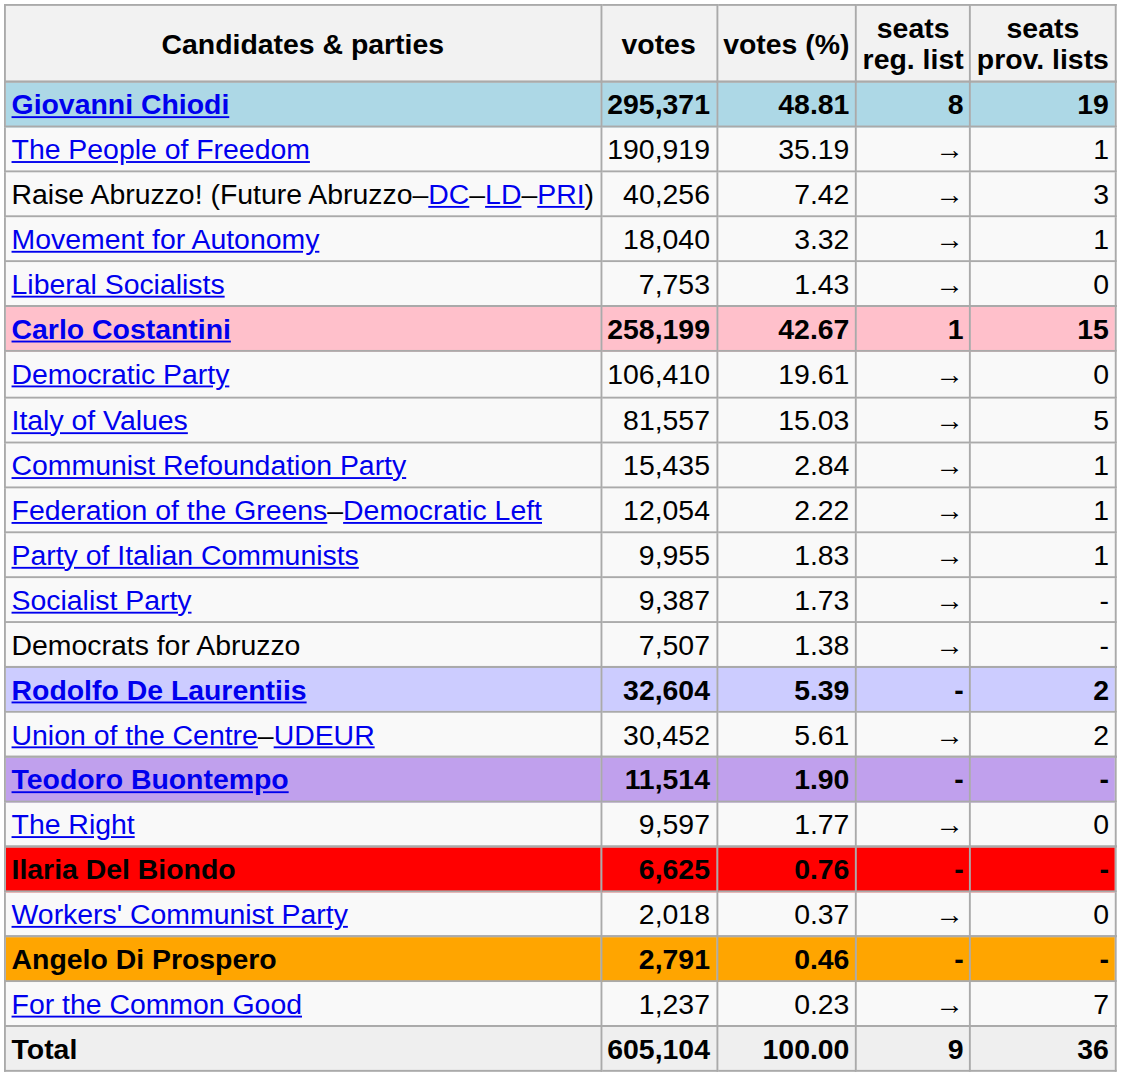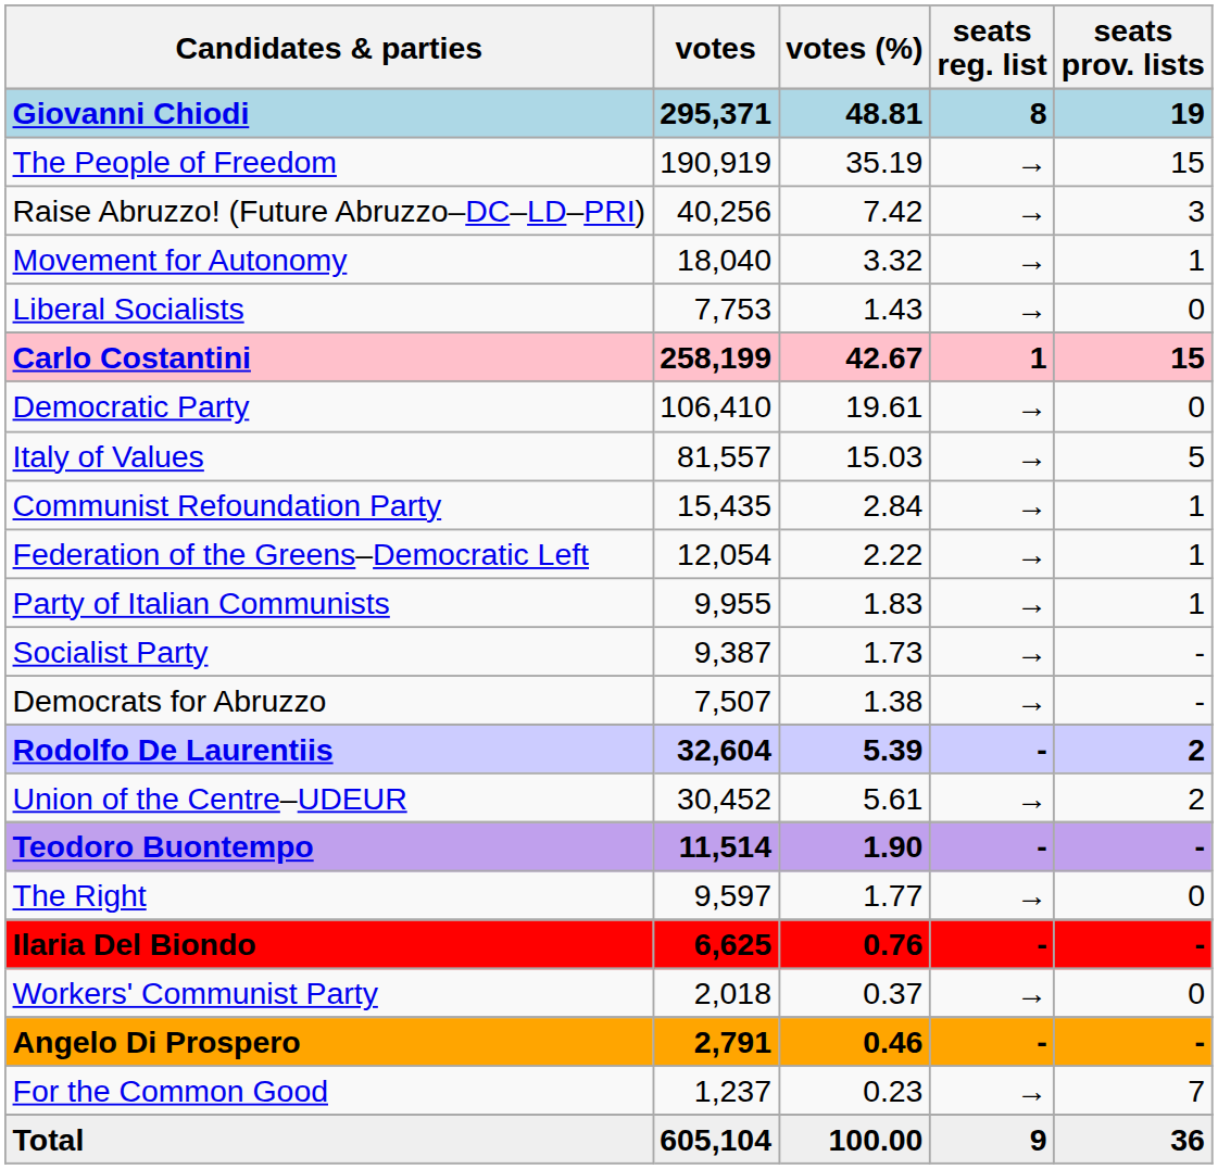 <table class="wikitable" style="font-size:95%">
 <tr bgcolor="EFEFEF">
 <th>Candidates & parties</th>
 <th>votes</th>
 <th>votes (%)</th>
 <th>seats<br>reg. list</th>
 <th>seats<br>prov. lists</th>
 </tr>
 <tr>
 </tr>
 <tr bgcolor="lightblue">
 <td><strong><a href='#'>Giovanni Chiodi</a></strong></td>
 <td align=right><strong>295,371</strong></td>
 <td align=right><strong>48.81</strong></td>
 <td align=right><strong>8</strong></td>
 <td align=right><strong>19</strong></td>
 </tr>
 <tr>
 <td><a href='#'>The People of Freedom</a></td>
 <td align=right>190,919</td>
 <td align=right>35.19</td>
 <td align=right>→</td>
-<td align=right>1</td>
+<td align=right>15</td>
 </tr>
 <tr>
 <td>Raise Abruzzo! (Future Abruzzo–<a href='#'>DC</a>–<a href='#'>LD</a>–<a href='#'>PRI</a>)</td>
 <td align=right>40,256</td>
 <td align=right>7.42</td>
 <td align=right>→</td>
 <td align=right>3</td>
 </tr>
 <tr>
 <td><a href='#'>Movement for Autonomy</a></td>
 <td align=right>18,040</td>
 <td align=right>3.32</td>
 <td align=right>→</td>
 <td align=right>1</td>
 </tr>
 <tr>
 <td><a href='#'>Liberal Socialists</a></td>
 <td align=right>7,753</td>
 <td align=right>1.43</td>
 <td align=right>→</td>
 <td align=right>0</td>
 </tr>
 <tr>
 </tr>
 <tr bgcolor="pink">
 <td><strong><a href='#'>Carlo Costantini</a></strong></td>
 <td align=right><strong>258,199</strong></td>
 <td align=right><strong>42.67</strong></td>
 <td align=right><strong>1</strong></td>
 <td align=right><strong>15</strong></td>
 </tr>
 <tr>
 <td><a href='#'>Democratic Party</a></td>
 <td align=right>106,410</td>
 <td align=right>19.61</td>
 <td align=right>→</td>
 <td align=right>0</td>
 </tr>
 <tr>
 <td><a href='#'>Italy of Values</a></td>
 <td align=right>81,557</td>
 <td align=right>15.03</td>
 <td align=right>→</td>
 <td align=right>5</td>
 </tr>
 <tr>
 <td><a href='#'>Communist Refoundation Party</a></td>
 <td align=right>15,435</td>
 <td align=right>2.84</td>
 <td align=right>→</td>
 <td align=right>1</td>
 </tr>
 <tr>
 <td><a href='#'>Federation of the Greens</a>–<a href='#'>Democratic Left</a></td>
 <td align=right>12,054</td>
 <td align=right>2.22</td>
 <td align=right>→</td>
 <td align=right>1</td>
 </tr>
 <tr>
 <td><a href='#'>Party of Italian Communists</a></td>
 <td align=right>9,955</td>
 <td align=right>1.83</td>
 <td align=right>→</td>
 <td align=right>1</td>
 </tr>
 <tr>
 <td><a href='#'>Socialist Party</a></td>
 <td align=right>9,387</td>
 <td align=right>1.73</td>
 <td align=right>→</td>
 <td align=right>-</td>
 </tr>
 <tr>
 <td>Democrats for Abruzzo</td>
 <td align=right>7,507</td>
 <td align=right>1.38</td>
 <td align=right>→</td>
 <td align=right>-</td>
 </tr>
 <tr>
 </tr>
 <tr bgcolor="#CCCCFF">
 <td><strong><a href='#'>Rodolfo De Laurentiis</a></strong></td>
 <td align=right><strong>32,604</strong></td>
 <td align=right><strong>5.39</strong></td>
 <td align=right><strong>-</strong></td>
 <td align=right><strong>2</strong></td>
 </tr>
 <tr>
 <td><a href='#'>Union of the Centre</a>–<a href='#'>UDEUR</a></td>
 <td align=right>30,452</td>
 <td align=right>5.61</td>
 <td align=right>→</td>
 <td align=right>2</td>
 </tr>
 <tr>
 </tr>
 <tr bgcolor="coralred">
 <td><strong><a href='#'>Teodoro Buontempo</a></strong></td>
 <td align=right><strong>11,514</strong></td>
 <td align=right><strong>1.90</strong></td>
 <td align=right><strong>-</strong></td>
 <td align=right><strong>-</strong></td>
 </tr>
 <tr>
 <td><a href='#'>The Right</a></td>
 <td align=right>9,597</td>
 <td align=right>1.77</td>
 <td align=right>→</td>
 <td align=right>0</td>
 </tr>
 <tr>
 </tr>
 <tr bgcolor="red">
 <td><strong>Ilaria Del Biondo</strong></td>
 <td align=right><strong>6,625</strong></td>
 <td align=right><strong>0.76</strong></td>
 <td align=right><strong>-</strong></td>
 <td align=right><strong>-</strong></td>
 </tr>
 <tr>
 <td><a href='#'>Workers' Communist Party</a></td>
 <td align=right>2,018</td>
 <td align=right>0.37</td>
 <td align=right>→</td>
 <td align=right>0</td>
 </tr>
 <tr>
 </tr>
 <tr bgcolor="orange">
 <td><strong>Angelo Di Prospero</strong></td>
 <td align=right><strong>2,791</strong></td>
 <td align=right><strong>0.46</strong></td>
 <td align=right><strong>-</strong></td>
 <td align=right><strong>-</strong></td>
 </tr>
 <tr>
 <td><a href='#'>For the Common Good</a></td>
 <td align=right>1,237</td>
 <td align=right>0.23</td>
 <td align=right>→</td>
 <td align=right>7</td>
 </tr>
 <tr>
 </tr>
 <tr bgcolor="EFEFEF">
 <td><strong>Total</strong></td>
 <td align=right><strong>605,104</strong></td>
 <td align=right><strong>100.00</strong></td>
 <td align=right><strong>9</strong></td>
 <td align=right><strong>36</strong></td>
 </tr>
 </table>
